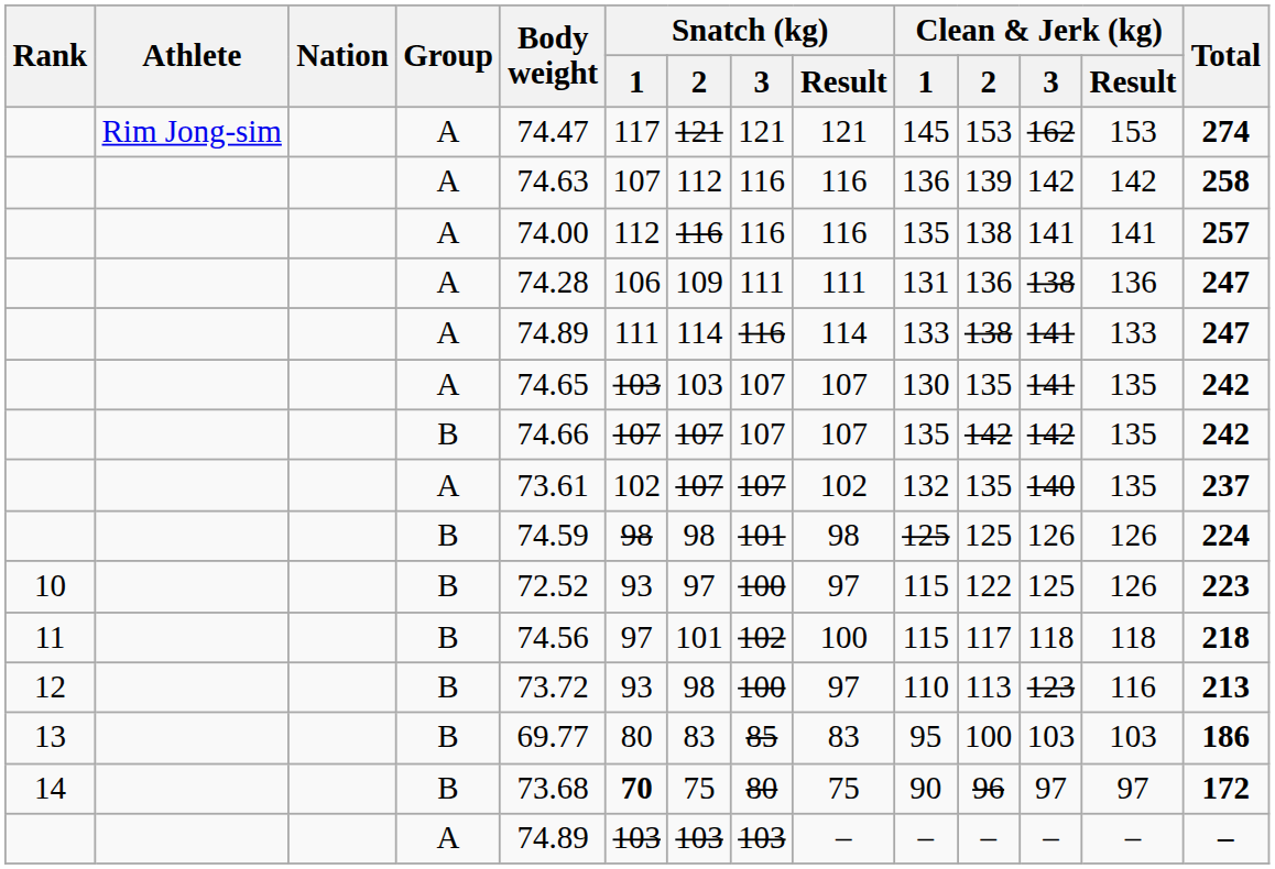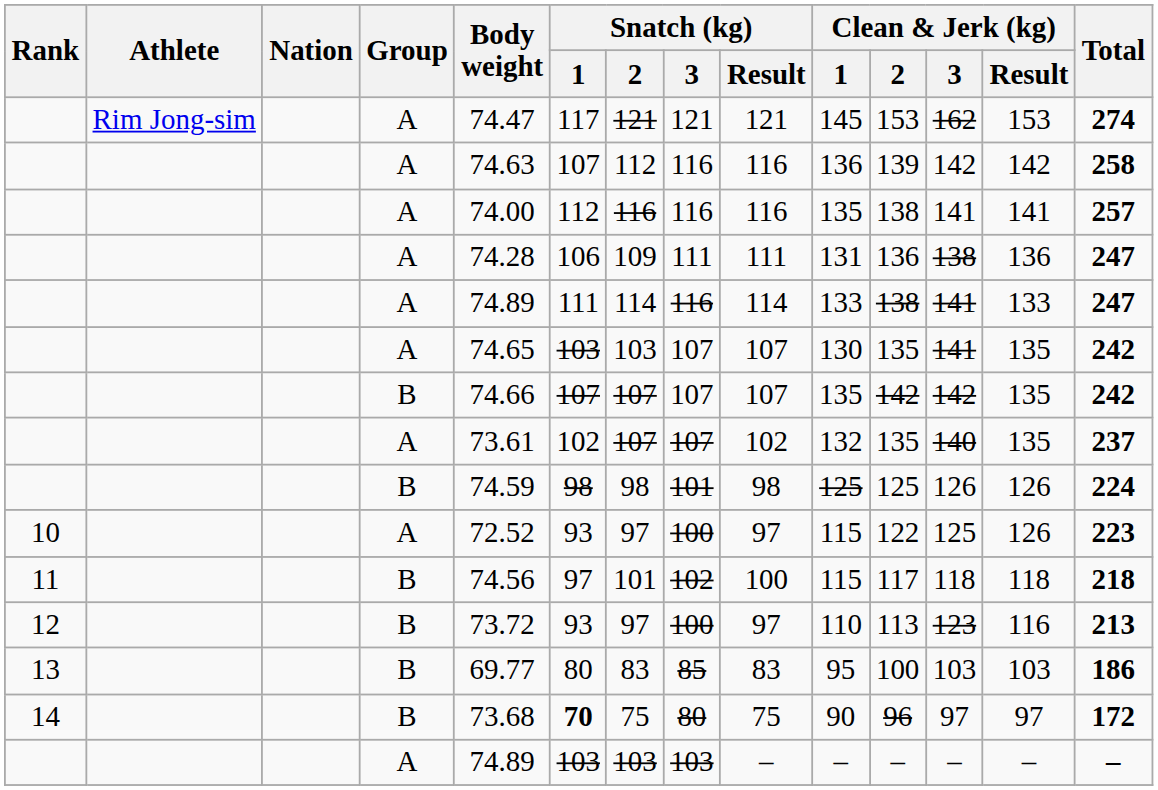 <table class="wikitable sortable" style="text-align:center;">
 <tr>
 <th rowspan=2>Rank</th>
 <th rowspan=2>Athlete</th>
 <th rowspan=2>Nation</th>
 <th rowspan=2>Group</th>
 <th rowspan=2>Body<br>weight</th>
 <th colspan=4>Snatch (kg)</th>
 <th colspan=4>Clean & Jerk (kg)</th>
 <th rowspan=2>Total</th>
 </tr>
 <tr>
 <th>1</th>
 <th>2</th>
 <th>3</th>
 <th>Result</th>
 <th>1</th>
 <th>2</th>
 <th>3</th>
 <th>Result</th>
 </tr>
 <tr>
 <td></td>
 <td align=left><a href='#'>Rim Jong-sim</a></td>
 <td align=left></td>
 <td>A</td>
 <td>74.47</td>
 <td>117</td>
 <td><s>121</s></td>
 <td>121</td>
 <td>121</td>
 <td>145</td>
 <td>153</td>
 <td><s>162</s></td>
 <td>153</td>
 <td><strong>274</strong></td>
 </tr>
 <tr>
 <td></td>
 <td align=left></td>
 <td align=left></td>
 <td>A</td>
 <td>74.63</td>
 <td>107</td>
 <td>112</td>
 <td>116</td>
 <td>116</td>
 <td>136</td>
 <td>139</td>
 <td>142</td>
 <td>142</td>
 <td><strong>258</strong></td>
 </tr>
 <tr>
 <td></td>
 <td align=left></td>
 <td align=left></td>
 <td>A</td>
 <td>74.00</td>
 <td>112</td>
 <td><s>116</s></td>
 <td>116</td>
 <td>116</td>
 <td>135</td>
 <td>138</td>
 <td>141</td>
 <td>141</td>
 <td><strong>257</strong></td>
 </tr>
 <tr>
 <td></td>
 <td align=left></td>
 <td align=left></td>
 <td>A</td>
 <td>74.28</td>
 <td>106</td>
 <td>109</td>
 <td>111</td>
 <td>111</td>
 <td>131</td>
 <td>136</td>
 <td><s>138</s></td>
 <td>136</td>
 <td><strong>247</strong></td>
 </tr>
 <tr>
 <td></td>
 <td align=left></td>
 <td align=left></td>
 <td>A</td>
 <td>74.89</td>
 <td>111</td>
 <td>114</td>
 <td><s>116</s></td>
 <td>114</td>
 <td>133</td>
 <td><s>138</s></td>
 <td><s>141</s></td>
 <td>133</td>
 <td><strong>247</strong></td>
 </tr>
 <tr>
 <td></td>
 <td align=left></td>
 <td align=left></td>
 <td>A</td>
 <td>74.65</td>
 <td><s>103</s></td>
 <td>103</td>
 <td>107</td>
 <td>107</td>
 <td>130</td>
 <td>135</td>
 <td><s>141</s></td>
 <td>135</td>
 <td><strong>242</strong></td>
 </tr>
 <tr>
 <td></td>
 <td align=left></td>
 <td align=left></td>
 <td>B</td>
 <td>74.66</td>
 <td><s>107</s></td>
 <td><s>107</s></td>
 <td>107</td>
 <td>107</td>
 <td>135</td>
 <td><s>142</s></td>
 <td><s>142</s></td>
 <td>135</td>
 <td><strong>242</strong></td>
 </tr>
 <tr>
 <td></td>
 <td align=left></td>
 <td align=left></td>
 <td>A</td>
 <td>73.61</td>
 <td>102</td>
 <td><s>107</s></td>
 <td><s>107</s></td>
 <td>102</td>
 <td>132</td>
 <td>135</td>
 <td><s>140</s></td>
 <td>135</td>
 <td><strong>237</strong></td>
 </tr>
 <tr>
 <td></td>
 <td align=left></td>
 <td align=left></td>
 <td>B</td>
 <td>74.59</td>
 <td><s>98</s></td>
 <td>98</td>
 <td><s>101</s></td>
 <td>98</td>
 <td><s>125</s></td>
 <td>125</td>
 <td>126</td>
 <td>126</td>
 <td><strong>224</strong></td>
 </tr>
 <tr>
 <td>10</td>
 <td align=left></td>
 <td align=left></td>
-<td>B</td>
+<td>A</td>
 <td>72.52</td>
 <td>93</td>
 <td>97</td>
 <td><s>100</s></td>
 <td>97</td>
 <td>115</td>
 <td>122</td>
 <td>125</td>
 <td>126</td>
 <td><strong>223</strong></td>
 </tr>
 <tr>
 <td>11</td>
 <td align=left></td>
 <td align=left></td>
 <td>B</td>
 <td>74.56</td>
 <td>97</td>
 <td>101</td>
 <td><s>102</s></td>
 <td>100</td>
 <td>115</td>
 <td>117</td>
 <td>118</td>
 <td>118</td>
 <td><strong>218</strong></td>
 </tr>
 <tr>
 <td>12</td>
 <td align=left></td>
 <td align=left></td>
 <td>B</td>
 <td>73.72</td>
 <td>93</td>
-<td>98</td>
+<td>97</td>
 <td><s>100</s></td>
 <td>97</td>
 <td>110</td>
 <td>113</td>
 <td><s>123</s></td>
 <td>116</td>
 <td><strong>213</strong></td>
 </tr>
 <tr>
 <td>13</td>
 <td align=left></td>
 <td align=left></td>
 <td>B</td>
 <td>69.77</td>
 <td>80</td>
 <td>83</td>
 <td><s>85</s></td>
 <td>83</td>
 <td>95</td>
 <td>100</td>
 <td>103</td>
 <td>103</td>
 <td><strong>186</strong></td>
 </tr>
 <tr>
 <td>14</td>
 <td align=left></td>
 <td align=left></td>
 <td>B</td>
 <td>73.68</td>
 <td><strong>70</strong></td>
 <td>75</td>
 <td><s>80</s></td>
 <td>75</td>
 <td>90</td>
 <td><s>96</s></td>
 <td>97</td>
 <td>97</td>
 <td><strong>172</strong></td>
 </tr>
 <tr>
 <td></td>
 <td align=left></td>
 <td align=left></td>
 <td>A</td>
 <td>74.89</td>
 <td><s>103</s></td>
 <td><s>103</s></td>
 <td><s>103</s></td>
 <td>–</td>
 <td>–</td>
 <td>–</td>
 <td>–</td>
 <td>–</td>
 <td><strong>–</strong></td>
 </tr>
 </table>
